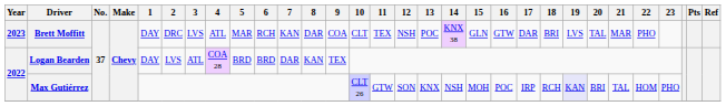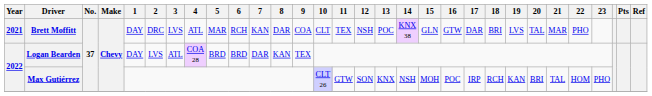 <table class="wikitable" style="text-align:center; font-size:75%">
 <tr>
 <th>Year</th>
 <th>Driver</th>
 <th>No.</th>
 <th>Make</th>
 <th>1</th>
 <th>2</th>
 <th>3</th>
 <th>4</th>
 <th>5</th>
 <th>6</th>
 <th>7</th>
 <th>8</th>
 <th>9</th>
 <th>10</th>
 <th>11</th>
 <th>12</th>
 <th>13</th>
 <th>14</th>
 <th>15</th>
 <th>16</th>
 <th>17</th>
 <th>18</th>
 <th>19</th>
 <th>20</th>
 <th>21</th>
 <th>22</th>
 <th>23</th>
 <th></th>
 <th>Pts</th>
 <th>Ref</th>
 </tr>
 <tr>
-<th><a href='#'>2023</a></th>
+<th><a href='#'>2021</a></th>
 <th><a href='#'>Brett Moffitt</a></th>
 <th rowspan=3>37</th>
 <th rowspan=3><a href='#'>Chevy</a></th>
 <td><a href='#'>DAY</a></td>
 <td><a href='#'>DRC</a></td>
 <td><a href='#'>LVS</a></td>
 <td><a href='#'>ATL</a></td>
 <td><a href='#'>MAR</a></td>
 <td><a href='#'>RCH</a></td>
 <td><a href='#'>KAN</a></td>
 <td><a href='#'>DAR</a></td>
 <td><a href='#'>COA</a></td>
 <td><a href='#'>CLT</a></td>
 <td><a href='#'>TEX</a></td>
 <td><a href='#'>NSH</a></td>
 <td><a href='#'>POC</a></td>
 <td style="background:#EFCFFF;"><a href='#'>KNX</a><br><small>38</small></td>
 <td><a href='#'>GLN</a></td>
 <td><a href='#'>GTW</a></td>
 <td><a href='#'>DAR</a></td>
 <td><a href='#'>BRI</a></td>
 <td><a href='#'>LVS</a></td>
 <td><a href='#'>TAL</a></td>
 <td><a href='#'>MAR</a></td>
 <td><a href='#'>PHO</a></td>
 <td></td>
 <th></th>
 <th></th>
 <th></th>
 </tr>
 <tr>
 <th rowspan=2><a href='#'>2022</a></th>
 <th><a href='#'>Logan Bearden</a></th>
 <td><a href='#'>DAY</a></td>
 <td><a href='#'>LVS</a></td>
 <td><a href='#'>ATL</a></td>
 <td style="background:#EFCFFF;"><a href='#'>COA</a><br><small>28</small></td>
 <td><a href='#'>BRD</a></td>
 <td><a href='#'>BRD</a></td>
 <td><a href='#'>DAR</a></td>
 <td><a href='#'>KAN</a></td>
 <td><a href='#'>TEX</a></td>
 <td colspan=14></td>
 <th rowspan=2></th>
 <th rowspan=2></th>
 <th rowspan=2></th>
 </tr>
 <tr>
 <th><a href='#'>Max Gutiérrez</a></th>
 <td colspan=9></td>
 <td style="background:#CFCFFF;"><a href='#'>CLT</a><br><small>26</small></td>
 <td><a href='#'>GTW</a></td>
 <td><a href='#'>SON</a></td>
 <td><a href='#'>KNX</a></td>
 <td><a href='#'>NSH</a></td>
 <td><a href='#'>MOH</a></td>
 <td><a href='#'>POC</a></td>
 <td><a href='#'>IRP</a></td>
 <td><a href='#'>RCH</a></td>
-<td style="background: lavender;"><a href='#'>KAN</a></td>
+<td><a href='#'>KAN</a></td>
 <td><a href='#'>BRI</a></td>
 <td><a href='#'>TAL</a></td>
 <td><a href='#'>HOM</a></td>
 <td><a href='#'>PHO</a></td>
 </tr>
 <tr>
 </tr>
 </table>
